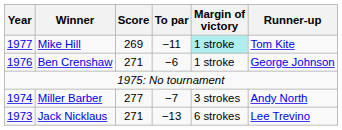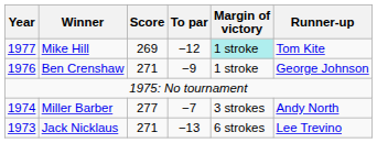 <table class=wikitable style="font-size:95%">
 <tr>
 <th>Year</th>
 <th>Winner</th>
 <th>Score</th>
 <th>To par</th>
 <th>Margin of<br>victory</th>
 <th>Runner-up</th>
 </tr>
 <tr>
 <td><a href='#'>1977</a></td>
 <td> <a href='#'>Mike Hill</a></td>
 <td align=center>269</td>
-<td align=center>−11</td>
+<td align=center>−12</td>
 <td style="background: paleturquoise;">1 stroke</td>
 <td> <a href='#'>Tom Kite</a></td>
 </tr>
 <tr>
 <td><a href='#'>1976</a></td>
 <td> <a href='#'>Ben Crenshaw</a></td>
 <td align=center>271</td>
-<td align=center>−6</td>
+<td align=center>−9</td>
 <td>1 stroke</td>
 <td> <a href='#'>George Johnson</a></td>
 </tr>
 <tr>
 <td colspan=7 align=center><em>1975: No tournament</em></td>
 </tr>
 <tr>
 <td><a href='#'>1974</a></td>
 <td> <a href='#'>Miller Barber</a></td>
 <td align=center>277</td>
 <td align=center>−7</td>
 <td>3 strokes</td>
 <td> <a href='#'>Andy North</a></td>
 </tr>
 <tr>
 <td><a href='#'>1973</a></td>
 <td> <a href='#'>Jack Nicklaus</a></td>
 <td align=center>271</td>
 <td align=center>−13</td>
 <td>6 strokes</td>
 <td> <a href='#'>Lee Trevino</a></td>
 </tr>
 </table>
